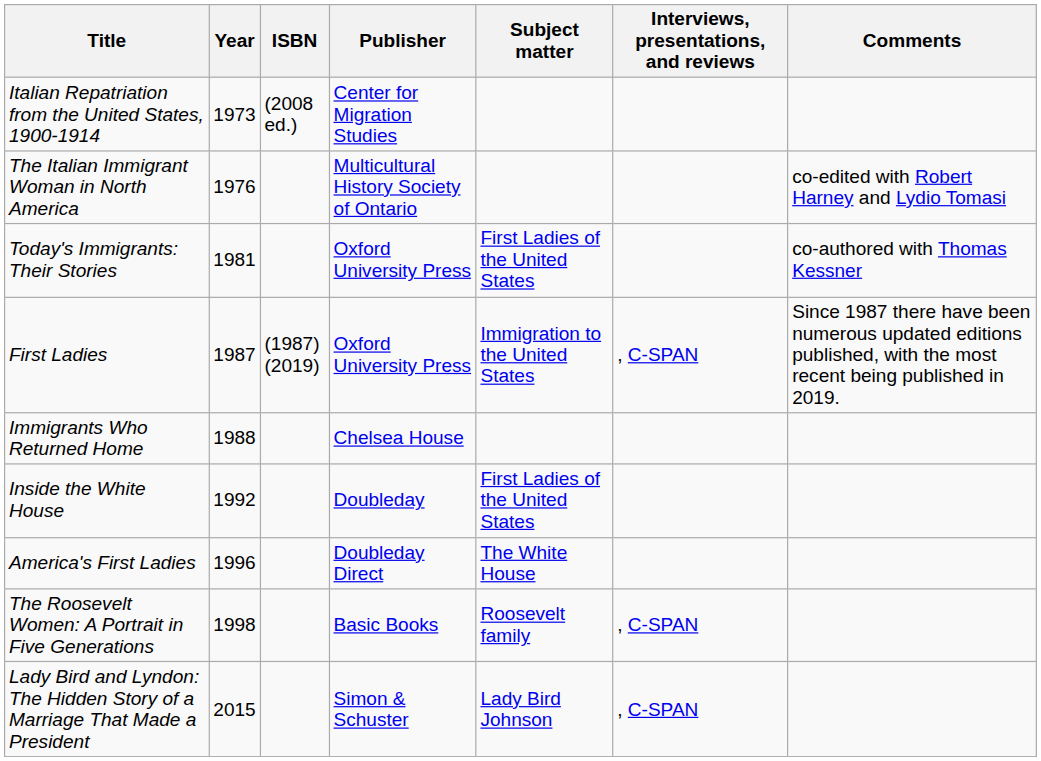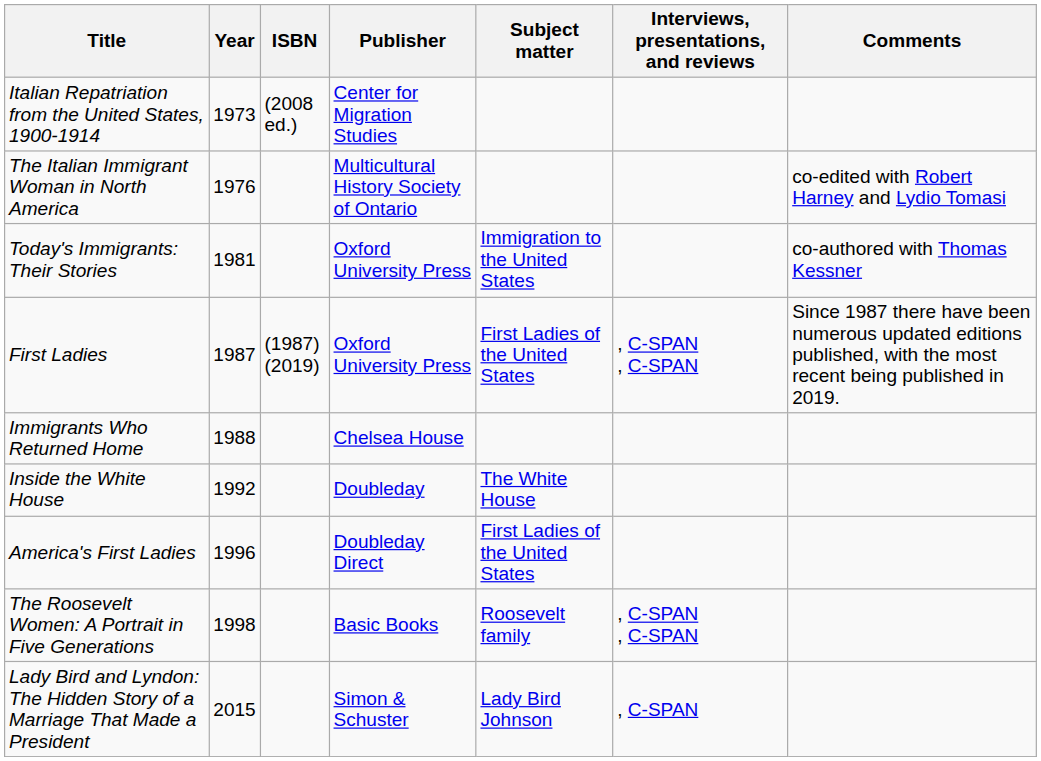 <table class="wikitable">
 <tr>
 <th>Title</th>
 <th>Year</th>
 <th>ISBN</th>
 <th>Publisher</th>
 <th>Subject matter</th>
 <th>Interviews, presentations, and reviews</th>
 <th>Comments</th>
 </tr>
 <tr>
 <td><em>Italian Repatriation from the United States, 1900-1914</em></td>
 <td>1973</td>
 <td> (2008 ed.)</td>
 <td><a href='#'>Center for Migration Studies</a></td>
 <td></td>
 <td></td>
 <td></td>
 </tr>
 <tr>
 <td><em>The Italian Immigrant Woman in North America</em></td>
 <td>1976</td>
 <td></td>
 <td><a href='#'>Multicultural History Society of Ontario</a></td>
 <td></td>
 <td></td>
 <td>co-edited with <a href='#'>Robert Harney</a> and <a href='#'>Lydio Tomasi</a></td>
 </tr>
 <tr>
 <td><em>Today's Immigrants: Their Stories</em></td>
 <td>1981</td>
 <td></td>
 <td><a href='#'>Oxford University Press</a></td>
-<td><a href='#'>First Ladies of the United States</a></td>
+<td><a href='#'>Immigration to the United States</a></td>
 <td></td>
 <td>co-authored with <a href='#'>Thomas Kessner</a></td>
 </tr>
 <tr>
 <td><em>First Ladies</em></td>
 <td>1987</td>
 <td> (1987)<br> (2019)</td>
 <td><a href='#'>Oxford University Press</a></td>
-<td><a href='#'>Immigration to the United States</a></td>
-<td>, <a href='#'>C-SPAN</a></td>
+<td><a href='#'>First Ladies of the United States</a></td>
+<td>, <a href='#'>C-SPAN</a><br>, <a href='#'>C-SPAN</a></td>
 <td>Since 1987 there have been numerous updated editions published, with the most recent being published in 2019.</td>
 </tr>
 <tr>
 <td><em>Immigrants Who Returned Home</em></td>
 <td>1988</td>
 <td></td>
 <td><a href='#'>Chelsea House</a></td>
 <td></td>
 <td></td>
 <td></td>
 </tr>
 <tr>
 <td><em>Inside the White House</em></td>
 <td>1992</td>
 <td></td>
 <td><a href='#'>Doubleday</a></td>
-<td><a href='#'>First Ladies of the United States</a></td>
+<td><a href='#'>The White House</a></td>
 <td></td>
 <td></td>
 </tr>
 <tr>
 <td><em>America's First Ladies</em></td>
 <td>1996</td>
 <td></td>
 <td><a href='#'>Doubleday Direct</a></td>
-<td><a href='#'>The White House</a></td>
+<td><a href='#'>First Ladies of the United States</a></td>
 <td></td>
 <td></td>
 </tr>
 <tr>
 <td><em>The Roosevelt Women: A Portrait in Five Generations</em></td>
 <td>1998</td>
 <td></td>
 <td><a href='#'>Basic Books</a></td>
 <td><a href='#'>Roosevelt family</a></td>
-<td>, <a href='#'>C-SPAN</a></td>
+<td>, <a href='#'>C-SPAN</a><br>, <a href='#'>C-SPAN</a></td>
 <td></td>
 </tr>
 <tr>
 <td><em>Lady Bird and Lyndon: The Hidden Story of a Marriage That Made a President</em></td>
 <td>2015</td>
 <td></td>
 <td><a href='#'>Simon & Schuster</a></td>
 <td><a href='#'>Lady Bird Johnson</a></td>
 <td>, <a href='#'>C-SPAN</a></td>
 <td></td>
 </tr>
 </table>
